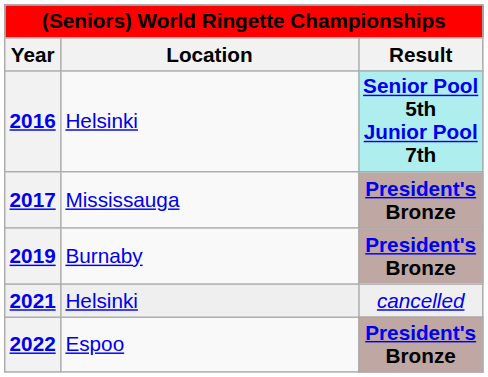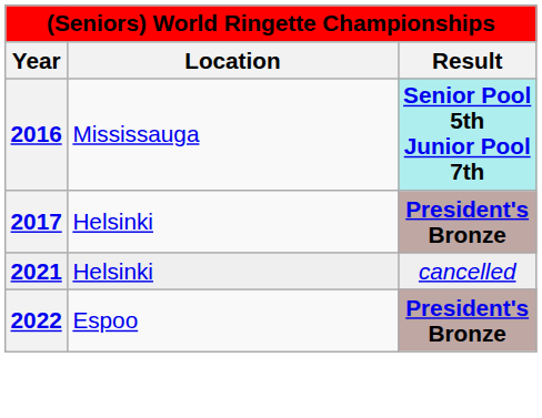 <table class="wikitable" style="text-align:left; font-size:90%;">
 <tr>
 <th style=background:Red colspan=3>(Seniors) World Ringette Championships</th>
 </tr>
 <tr>
 <th>Year</th>
 <th width=200>Location</th>
 <th style="text-align:center">Result</th>
 </tr>
 <tr>
 <th><a href='#'>2016</a></th>
-<td> <a href='#'>Helsinki</a></td>
+<td> <a href='#'>Mississauga</a></td>
 <td style="background: paleturquoise; text-align:center";><strong><a href='#'>Senior Pool</a></strong><br><strong>5th</strong><br> <strong><a href='#'>Junior Pool</a></strong><br><strong>7th</strong></td>
 </tr>
 <tr>
 <th><a href='#'>2017</a></th>
-<td> <a href='#'>Mississauga</a></td>
-<td style="background:#BFA7A3; text-align:center";><strong><a href='#'>President's</a></strong><br><strong>Bronze</strong></td>
-</tr>
-<tr>
-<th><a href='#'>2019</a></th>
-<td> <a href='#'>Burnaby</a></td>
+<td> <a href='#'>Helsinki</a></td>
 <td style="background:#BFA7A3; text-align:center";><strong><a href='#'>President's</a></strong><br><strong>Bronze</strong></td>
 </tr>
 <tr>
 <th style="background:#eeee"><a href='#'>2021</a></th>
 <td style="background:#eeee"> <a href='#'>Helsinki</a></td>
 <td style="background:#eeee" align=center><em><a href='#'>cancelled</a></em></td>
 </tr>
 <tr>
 <th><a href='#'>2022</a></th>
 <td> <a href='#'>Espoo</a></td>
 <td style="background:#BFA7A3; text-align:center";><strong><a href='#'>President's</a></strong><br><strong>Bronze</strong></td>
 </tr>
 </table>
